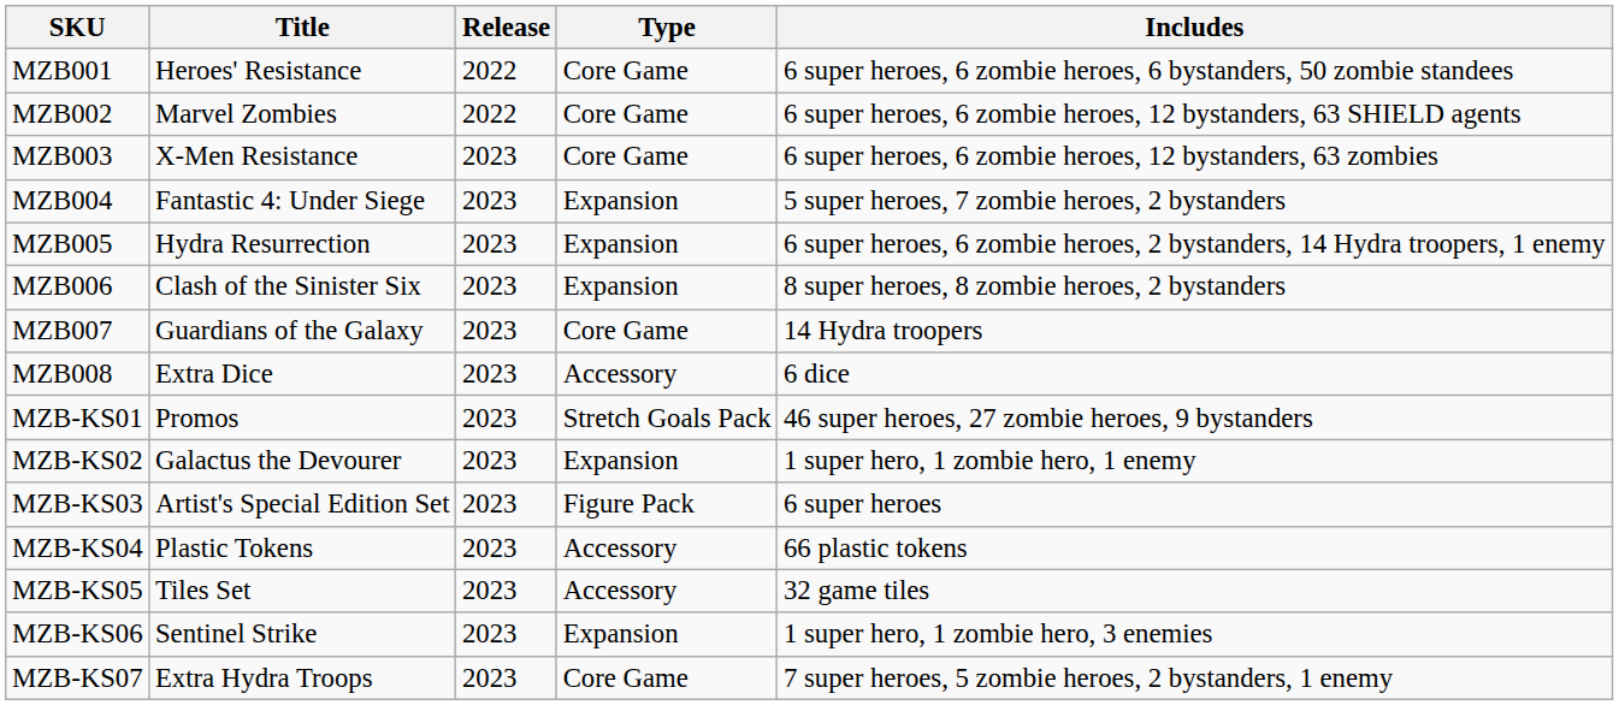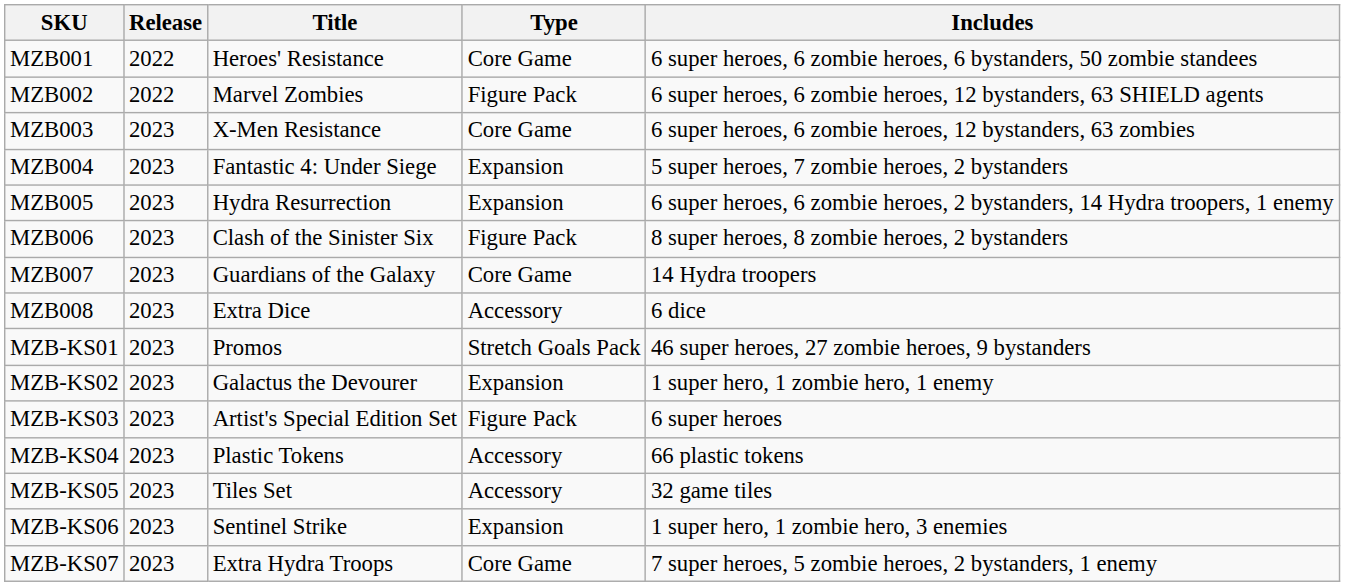 <table class="wikitable">
 <tr>
 <th>SKU</th>
+<th>Release</th>
 <th>Title</th>
-<th>Release</th>
 <th>Type</th>
 <th>Includes</th>
 </tr>
 <tr>
 <td>MZB001</td>
+<td>2022</td>
 <td>Heroes' Resistance</td>
-<td>2022</td>
 <td>Core Game</td>
 <td>6 super heroes, 6 zombie heroes, 6 bystanders, 50 zombie standees</td>
 </tr>
 <tr>
 <td>MZB002</td>
+<td>2022</td>
 <td>Marvel Zombies</td>
-<td>2022</td>
-<td>Core Game</td>
+<td>Figure Pack</td>
 <td>6 super heroes, 6 zombie heroes, 12 bystanders, 63 SHIELD agents</td>
 </tr>
 <tr>
 <td>MZB003</td>
+<td>2023</td>
 <td>X-Men Resistance</td>
-<td>2023</td>
 <td>Core Game</td>
 <td>6 super heroes, 6 zombie heroes, 12 bystanders, 63 zombies</td>
 </tr>
 <tr>
 <td>MZB004</td>
+<td>2023</td>
 <td>Fantastic 4: Under Siege</td>
-<td>2023</td>
 <td>Expansion</td>
 <td>5 super heroes, 7 zombie heroes, 2 bystanders</td>
 </tr>
 <tr>
 <td>MZB005</td>
+<td>2023</td>
 <td>Hydra Resurrection</td>
-<td>2023</td>
 <td>Expansion</td>
 <td>6 super heroes, 6 zombie heroes, 2 bystanders, 14 Hydra troopers, 1 enemy</td>
 </tr>
 <tr>
 <td>MZB006</td>
+<td>2023</td>
 <td>Clash of the Sinister Six</td>
-<td>2023</td>
-<td>Expansion</td>
+<td>Figure Pack</td>
 <td>8 super heroes, 8 zombie heroes, 2 bystanders</td>
 </tr>
 <tr>
 <td>MZB007</td>
+<td>2023</td>
 <td>Guardians of the Galaxy</td>
-<td>2023</td>
 <td>Core Game</td>
 <td>14 Hydra troopers</td>
 </tr>
 <tr>
 <td>MZB008</td>
+<td>2023</td>
 <td>Extra Dice</td>
-<td>2023</td>
 <td>Accessory</td>
 <td>6 dice</td>
 </tr>
 <tr>
 <td>MZB-KS01</td>
+<td>2023</td>
 <td>Promos</td>
-<td>2023</td>
 <td>Stretch Goals Pack</td>
 <td>46 super heroes, 27 zombie heroes, 9 bystanders</td>
 </tr>
 <tr>
 <td>MZB-KS02</td>
+<td>2023</td>
 <td>Galactus the Devourer</td>
-<td>2023</td>
 <td>Expansion</td>
 <td>1 super hero, 1 zombie hero, 1 enemy</td>
 </tr>
 <tr>
 <td>MZB-KS03</td>
+<td>2023</td>
 <td>Artist's Special Edition Set</td>
-<td>2023</td>
 <td>Figure Pack</td>
 <td>6 super heroes</td>
 </tr>
 <tr>
 <td>MZB-KS04</td>
+<td>2023</td>
 <td>Plastic Tokens</td>
-<td>2023</td>
 <td>Accessory</td>
 <td>66 plastic tokens</td>
 </tr>
 <tr>
 <td>MZB-KS05</td>
+<td>2023</td>
 <td>Tiles Set</td>
-<td>2023</td>
 <td>Accessory</td>
 <td>32 game tiles</td>
 </tr>
 <tr>
 <td>MZB-KS06</td>
+<td>2023</td>
 <td>Sentinel Strike</td>
-<td>2023</td>
 <td>Expansion</td>
 <td>1 super hero, 1 zombie hero, 3 enemies</td>
 </tr>
 <tr>
 <td>MZB-KS07</td>
+<td>2023</td>
 <td>Extra Hydra Troops</td>
-<td>2023</td>
 <td>Core Game</td>
 <td>7 super heroes, 5 zombie heroes, 2 bystanders, 1 enemy</td>
 </tr>
 </table>
